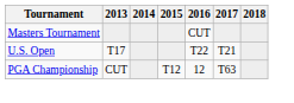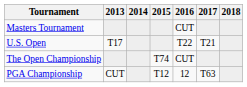 <table class="wikitable" style="font-size:95%;text-align:center;">
 <tr>
 <th>Tournament</th>
 <th>2013</th>
 <th>2014</th>
 <th>2015</th>
 <th>2016</th>
 <th>2017</th>
 <th>2018</th>
 </tr>
 <tr>
 <td align=left><a href='#'>Masters Tournament</a></td>
 <td style="background:#eeeeee;"></td>
 <td style="background:#eeeeee;"></td>
 <td style="background:#eeeeee;"></td>
 <td>CUT</td>
 <td style="background:#eeeeee;"></td>
 <td style="background:#eeeeee;"></td>
 </tr>
 <tr>
 <td align=left><a href='#'>U.S. Open</a></td>
 <td>T17</td>
 <td style="background:#eeeeee;"></td>
 <td style="background:#eeeeee;"></td>
 <td>T22</td>
 <td>T21</td>
 <td style="background:#eeeeee;"></td>
 </tr>
 <tr>
+<td align=left><a href='#'>The Open Championship</a></td>
+<td style="background:#eeeeee;"></td>
+<td style="background:#eeeeee;"></td>
+<td>T74</td>
+<td>CUT</td>
+<td style="background:#eeeeee;"></td>
+<td style="background:#eeeeee;"></td>
+</tr>
+<tr>
 <td align=left><a href='#'>PGA Championship</a></td>
 <td>CUT</td>
 <td style="background:#eeeeee;"></td>
 <td>T12</td>
 <td>12</td>
 <td>T63</td>
 <td style="background:#eeeeee;"></td>
 </tr>
 </table>
